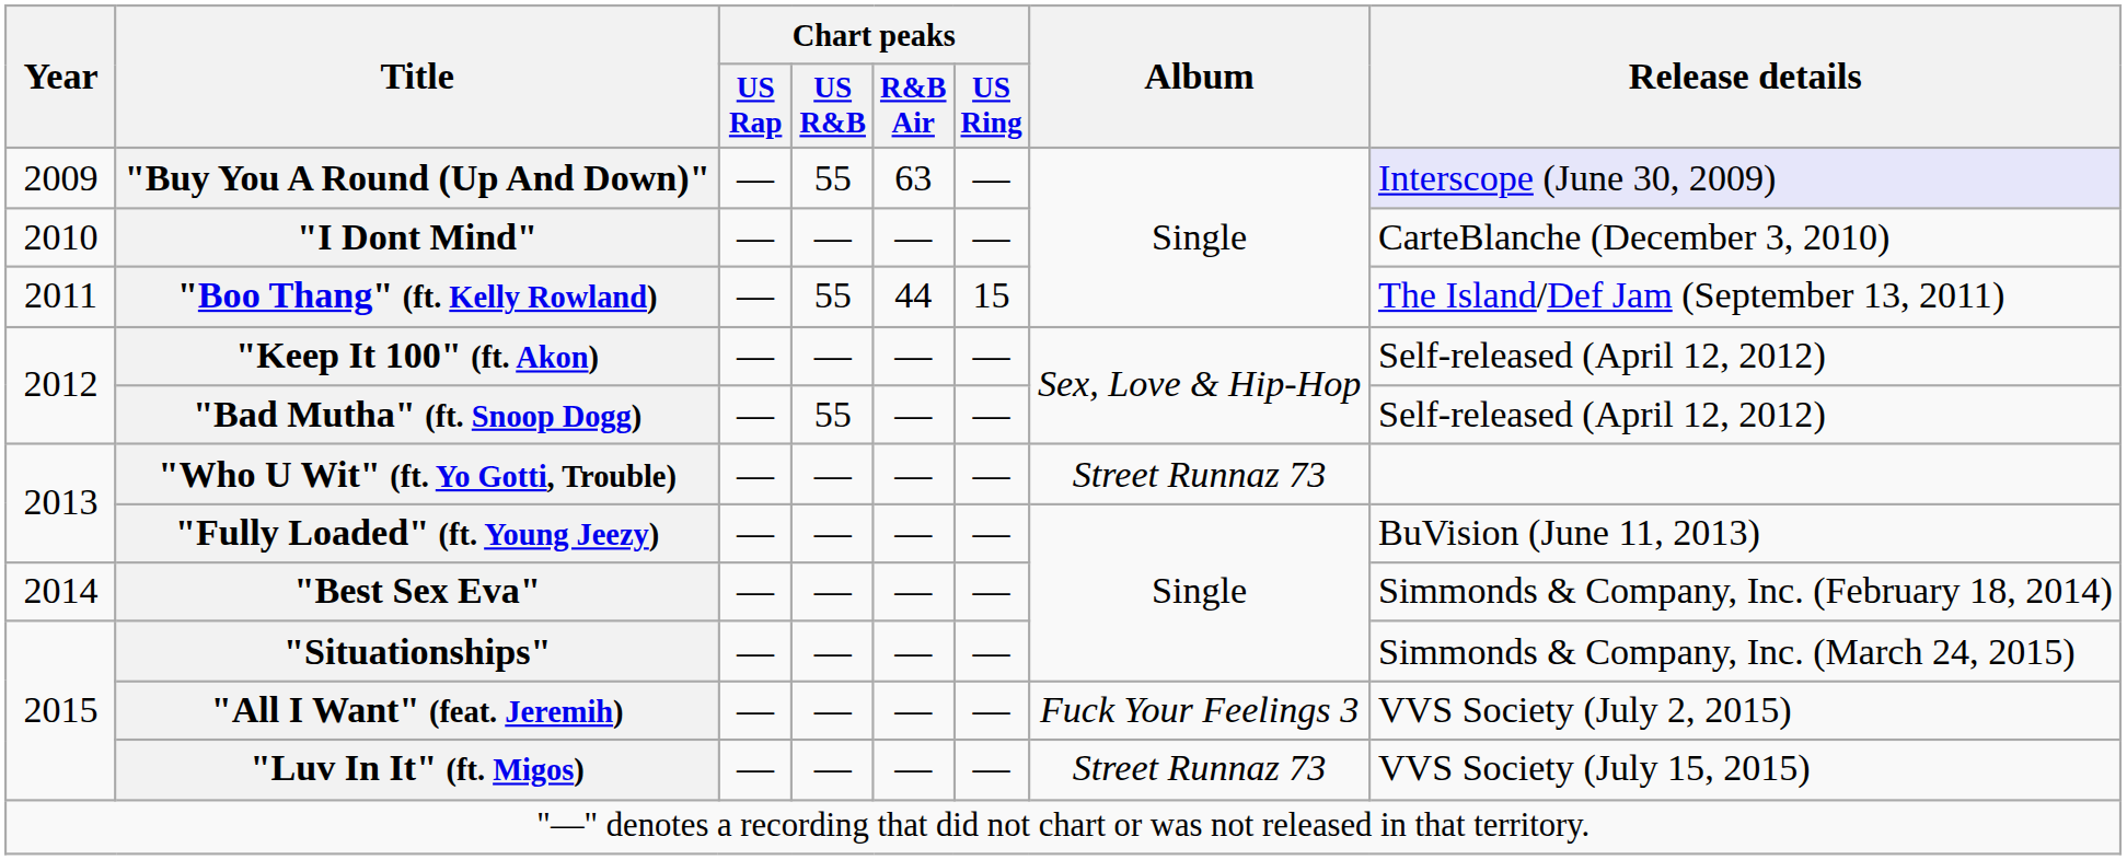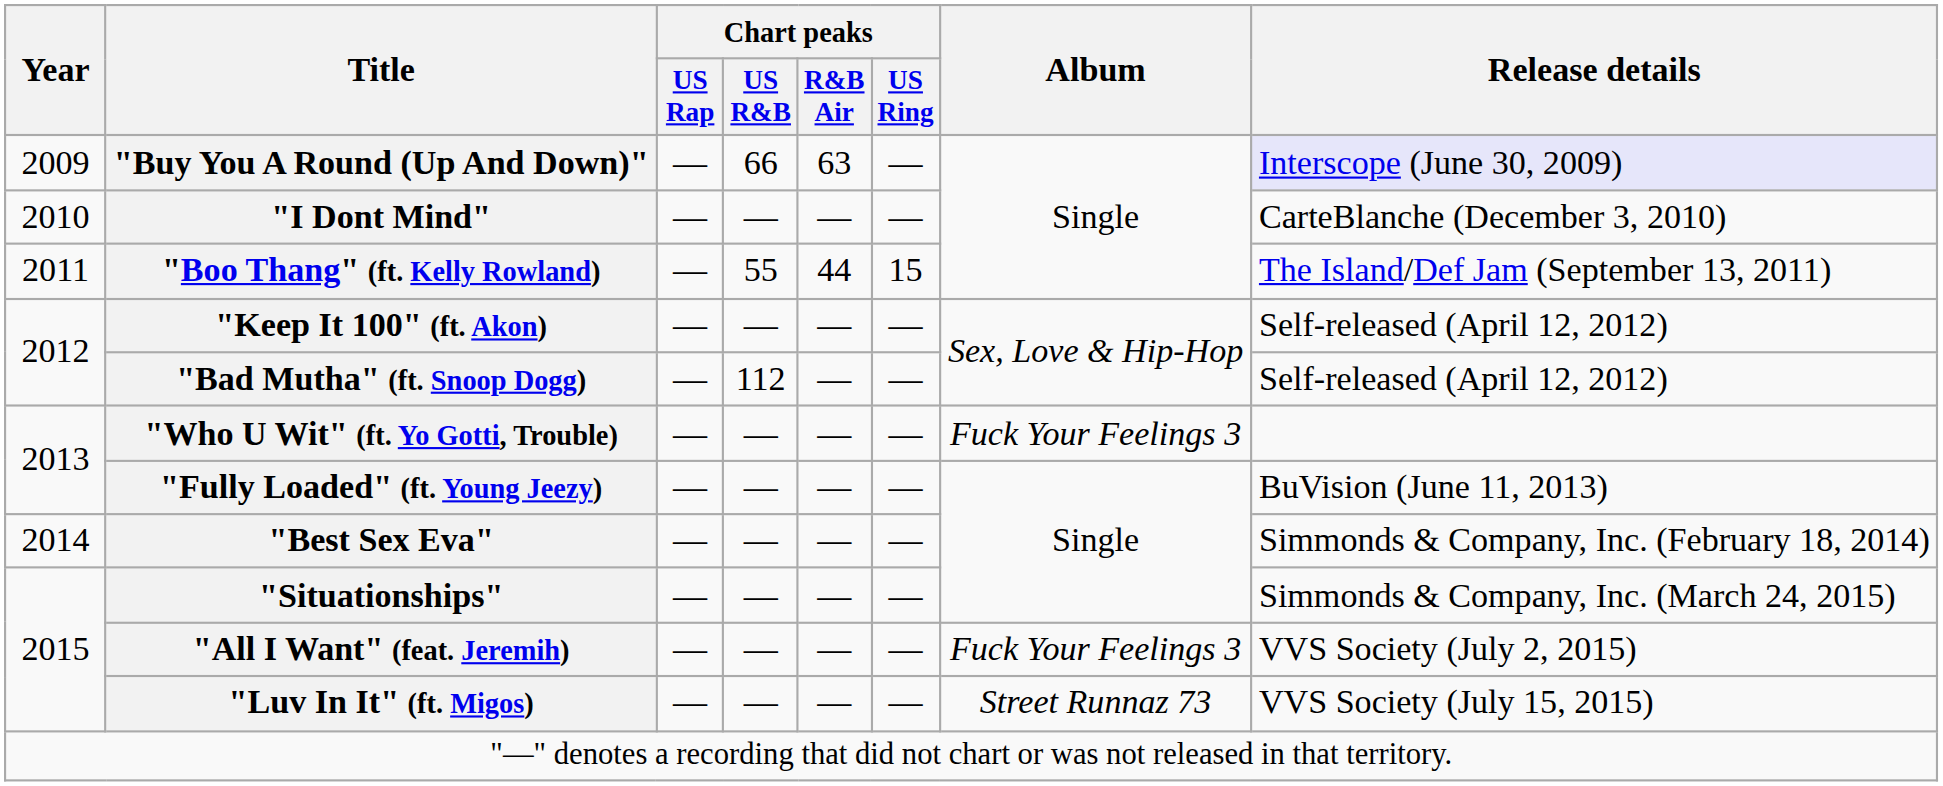 <table class="wikitable plainrowheaders" style="text-align:center;">
 <tr>
 <th scope="col" rowspan="2" style="width:2.5em;">Year</th>
 <th scope="col" rowspan="2">Title</th>
 <th scope="col" colspan="4"><small>Chart peaks</small></th>
 <th scope="col" rowspan="2">Album</th>
 <th scope="col" rowspan="2">Release details</th>
 </tr>
 <tr>
 <th style="width:2em;font-size:80%;"><a href='#'>US<br>Rap</a></th>
 <th style="width:2em;font-size:80%;"><a href='#'>US<br>R&B</a></th>
 <th style="width:2em;font-size:80%;"><a href='#'>R&B<br>Air</a></th>
 <th style="width:2em;font-size:80%;"><a href='#'>US<br>Ring</a></th>
 </tr>
 <tr>
 <td>2009</td>
 <th scope="row">"Buy You A Round (Up And Down)"</th>
 <td>—</td>
-<td>55</td>
+<td>66</td>
 <td>63</td>
 <td>—</td>
 <td rowspan="3">Single</td>
 <td align=left style="background: lavender;"><a href='#'>Interscope</a> (June 30, 2009)</td>
 </tr>
 <tr>
 <td>2010</td>
 <th scope="row">"I Dont Mind"</th>
 <td>—</td>
 <td>—</td>
 <td>—</td>
 <td>—</td>
 <td align=left>CarteBlanche (December 3, 2010)</td>
 </tr>
 <tr>
 <td>2011</td>
 <th scope="row">"<a href='#'>Boo Thang</a>" <small>(ft. <a href='#'>Kelly Rowland</a>)</small></th>
 <td>—</td>
 <td>55</td>
 <td>44</td>
 <td>15</td>
 <td align=left><a href='#'>The Island</a>/<a href='#'>Def Jam</a> (September 13, 2011)</td>
 </tr>
 <tr>
 <td rowspan="2">2012</td>
 <th scope="row">"Keep It 100" <small>(ft. <a href='#'>Akon</a>)</small></th>
 <td>—</td>
 <td>—</td>
 <td>—</td>
 <td>—</td>
 <td rowspan="2"><em>Sex, Love & Hip-Hop</em></td>
 <td align=left>Self-released (April 12, 2012)</td>
 </tr>
 <tr>
 <th scope="row">"Bad Mutha" <small>(ft. <a href='#'>Snoop Dogg</a>)</small></th>
 <td>—</td>
-<td>55</td>
+<td>112</td>
 <td>—</td>
 <td>—</td>
 <td align=left>Self-released (April 12, 2012)</td>
 </tr>
 <tr>
 <td rowspan="2">2013</td>
 <th scope="row">"Who U Wit" <small>(ft. <a href='#'>Yo Gotti</a>, Trouble)</small></th>
 <td>—</td>
 <td>—</td>
 <td>—</td>
 <td>—</td>
-<td><em>Street Runnaz 73</em></td>
+<td><em>Fuck Your Feelings 3</em></td>
 <td align=left></td>
 </tr>
 <tr>
 <th scope="row">"Fully Loaded" <small>(ft. <a href='#'>Young Jeezy</a>)</small></th>
 <td>—</td>
 <td>—</td>
 <td>—</td>
 <td>—</td>
 <td rowspan="3">Single</td>
 <td align=left>BuVision (June 11, 2013)</td>
 </tr>
 <tr>
 <td>2014</td>
 <th scope="row">"Best Sex Eva"</th>
 <td>—</td>
 <td>—</td>
 <td>—</td>
 <td>—</td>
 <td align=left>Simmonds & Company, Inc. (February 18, 2014)</td>
 </tr>
 <tr>
 <td rowspan="3">2015</td>
 <th scope="row">"Situationships"</th>
 <td>—</td>
 <td>—</td>
 <td>—</td>
 <td>—</td>
 <td align=left>Simmonds & Company, Inc. (March 24, 2015)</td>
 </tr>
 <tr>
 <th scope="row">"All I Want" <small>(feat. <a href='#'>Jeremih</a>)</small></th>
 <td>—</td>
 <td>—</td>
 <td>—</td>
 <td>—</td>
 <td><em>Fuck Your Feelings 3</em></td>
 <td align=left>VVS Society (July 2, 2015)</td>
 </tr>
 <tr>
 <th scope="row">"Luv In It" <small>(ft. <a href='#'>Migos</a>)</small></th>
 <td>—</td>
 <td>—</td>
 <td>—</td>
 <td>—</td>
 <td><em>Street Runnaz 73</em></td>
 <td align=left>VVS Society (July 15, 2015)</td>
 </tr>
 <tr>
 <td colspan="8" style="font-size:90%">"—" denotes a recording that did not chart or was not released in that territory.<br></td>
 </tr>
 </table>
